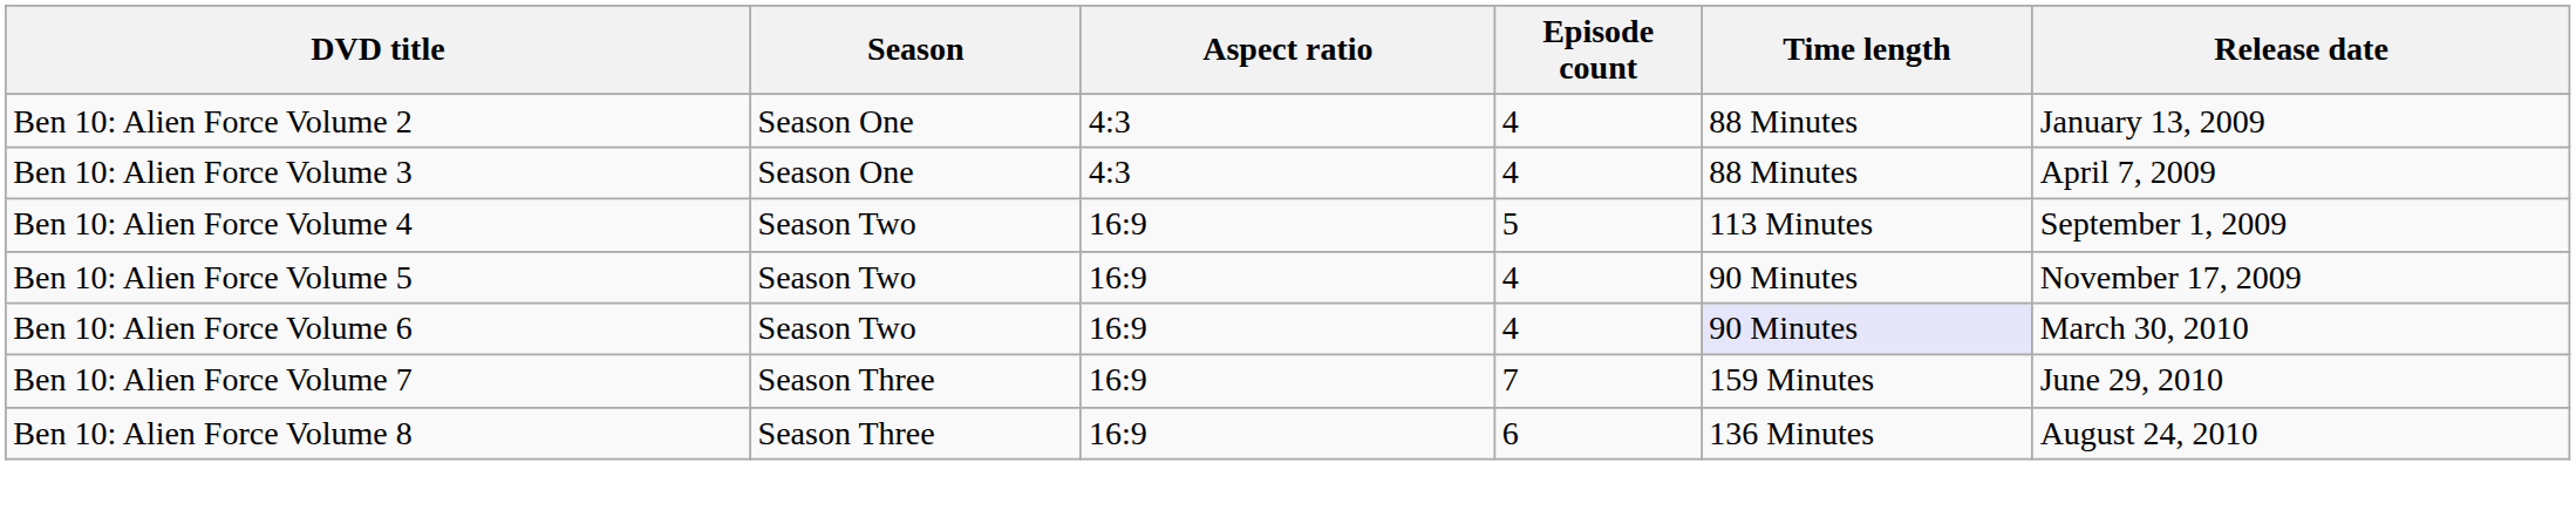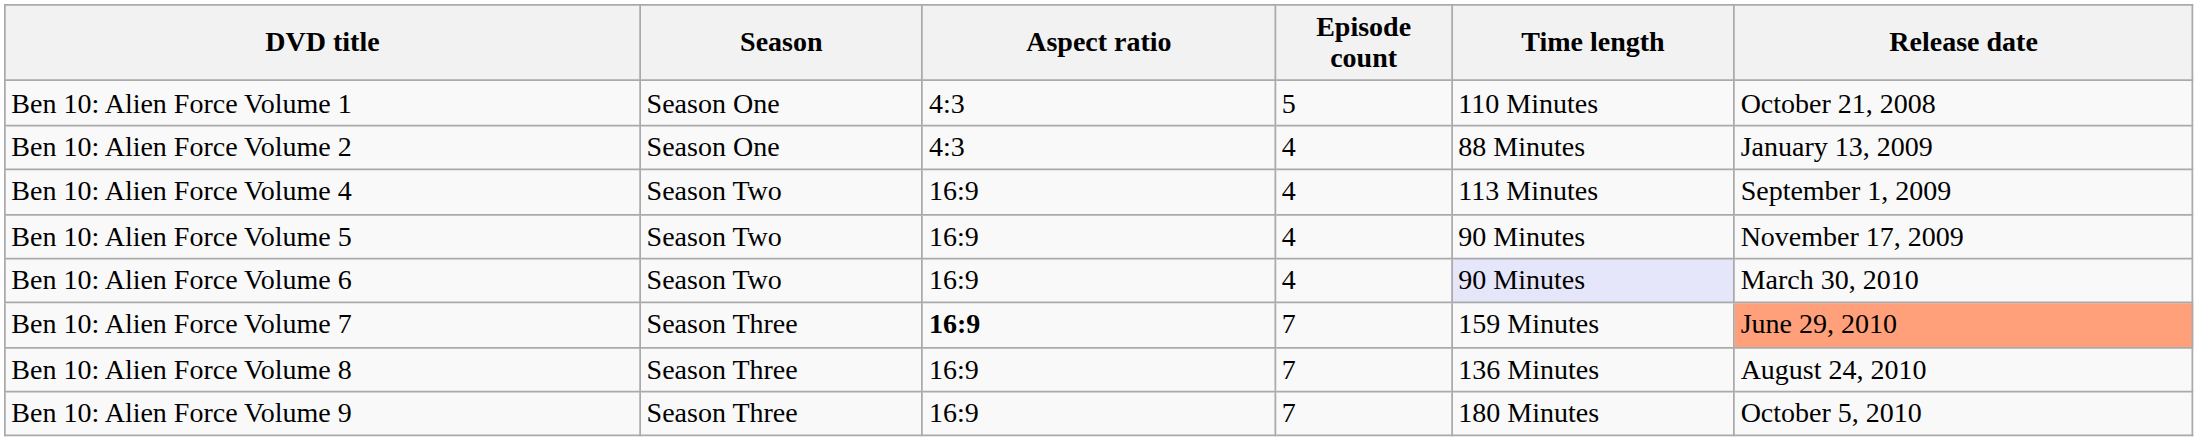 <table class="wikitable" style="width:99%">
 <tr>
 <th width="18%">DVD title</th>
 <th width="8%">Season</th>
 <th width="10%">Aspect ratio</th>
 <th width="5%">Episode count</th>
 <th width="8%">Time length</th>
 <th width="13%">Release date</th>
 </tr>
 <tr>
+<td>Ben 10: Alien Force Volume 1</td>
+<td>Season One</td>
+<td>4:3</td>
+<td>5</td>
+<td>110 Minutes</td>
+<td>October 21, 2008</td>
+</tr>
+<tr>
 <td>Ben 10: Alien Force Volume 2</td>
 <td>Season One</td>
 <td>4:3</td>
 <td>4</td>
 <td>88 Minutes</td>
 <td>January 13, 2009</td>
 </tr>
 <tr>
-<td>Ben 10: Alien Force Volume 3</td>
-<td>Season One</td>
-<td>4:3</td>
-<td>4</td>
-<td>88 Minutes</td>
-<td>April 7, 2009</td>
-</tr>
-<tr>
 <td>Ben 10: Alien Force Volume 4</td>
 <td>Season Two</td>
 <td>16:9</td>
-<td>5</td>
+<td>4</td>
 <td>113 Minutes</td>
 <td>September 1, 2009</td>
 </tr>
 <tr>
 <td>Ben 10: Alien Force Volume 5</td>
 <td>Season Two</td>
 <td>16:9</td>
 <td>4</td>
 <td>90 Minutes</td>
 <td>November 17, 2009</td>
 </tr>
 <tr>
 <td>Ben 10: Alien Force Volume 6</td>
 <td>Season Two</td>
 <td>16:9</td>
 <td>4</td>
 <td style="background: lavender;">90 Minutes</td>
 <td>March 30, 2010</td>
 </tr>
 <tr>
 <td>Ben 10: Alien Force Volume 7</td>
 <td>Season Three</td>
-<td>16:9</td>
+<td><strong>16:9</strong></td>
 <td>7</td>
 <td>159 Minutes</td>
-<td>June 29, 2010</td>
+<td style="background: lightsalmon;">June 29, 2010</td>
 </tr>
 <tr>
 <td>Ben 10: Alien Force Volume 8</td>
 <td>Season Three</td>
 <td>16:9</td>
-<td>6</td>
+<td>7</td>
 <td>136 Minutes</td>
 <td>August 24, 2010</td>
 </tr>
+<tr>
+<td>Ben 10: Alien Force Volume 9</td>
+<td>Season Three</td>
+<td>16:9</td>
+<td>7</td>
+<td>180 Minutes</td>
+<td>October 5, 2010</td>
+</tr>
 </table>
